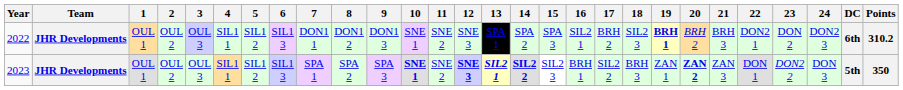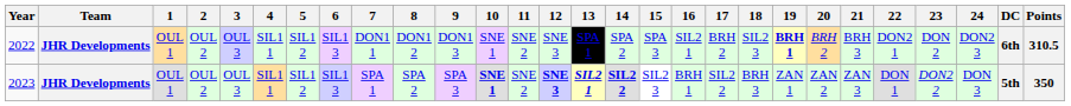 <table class="wikitable" style="text-align:center; font-size:85%">
 <tr>
 <th>Year</th>
 <th>Team</th>
 <th>1</th>
 <th>2</th>
 <th>3</th>
 <th>4</th>
 <th>5</th>
 <th>6</th>
 <th>7</th>
 <th>8</th>
 <th>9</th>
 <th>10</th>
 <th>11</th>
 <th>12</th>
 <th>13</th>
 <th>14</th>
 <th>15</th>
 <th>16</th>
 <th>17</th>
 <th>18</th>
 <th>19</th>
 <th>20</th>
 <th>21</th>
 <th>22</th>
 <th>23</th>
 <th>24</th>
 <th>DC</th>
 <th>Points</th>
 </tr>
 <tr>
 <td><a href='#'>2022</a></td>
 <th nowrap><a href='#'>JHR Developments</a></th>
 <td style="background:#FFDF9F;"><a href='#'>OUL<br>1</a><br></td>
 <td style="background:#DFFFDF;"><a href='#'>OUL<br>2</a><br></td>
 <td style="background:#CFCFFF;"><a href='#'>OUL<br>3</a><br></td>
 <td style="background:#DFFFDF;"><a href='#'>SIL1<br>1</a><br></td>
 <td style="background:#DFFFDF;"><a href='#'>SIL1<br>2</a><br></td>
 <td style="background:#EFCFFF;"><a href='#'>SIL1<br>3</a><br></td>
 <td style="background:#DFFFDF;"><a href='#'>DON1<br>1</a><br></td>
 <td style="background:#DFFFDF;"><a href='#'>DON1<br>2</a><br></td>
 <td style="background:#DFFFDF;"><a href='#'>DON1<br>3</a><br></td>
 <td style="background:#EFCFFF;"><a href='#'>SNE<br>1</a><br></td>
 <td style="background:#DFFFDF;"><a href='#'>SNE<br>2</a><br></td>
 <td style="background:#DFFFDF;"><a href='#'>SNE<br>3</a><br></td>
 <td style="background:#000000;color:#FFFFFF"><a href='#'><span>SPA<br>1</span></a><br></td>
 <td style="background:#DFFFDF;"><a href='#'>SPA<br>2</a><br></td>
 <td style="background:#DFFFDF;"><a href='#'>SPA<br>3</a><br></td>
 <td style="background:#DFFFDF;"><a href='#'>SIL2<br>1</a><br></td>
 <td style="background:#DFFFDF;"><a href='#'>BRH<br>2</a><br></td>
 <td style="background:#DFFFDF;"><a href='#'>SIL2<br>3</a><br></td>
 <td style="background:#FFFFBF;"><strong><a href='#'>BRH<br>1</a></strong><br></td>
 <td style="background:#FFDF9F;"><em><a href='#'>BRH<br>2</a></em><br></td>
 <td style="background:#DFFFDF;"><a href='#'>BRH<br>3</a><br></td>
 <td style="background:#DFFFDF;"><a href='#'>DON2<br>1</a><br></td>
 <td style="background:#DFFFDF;"><a href='#'>DON<br>2</a><br></td>
 <td style="background:#DFFFDF;"><a href='#'>DON2<br>3</a><br></td>
 <th>6th</th>
-<th>310.2</th>
+<th>310.5</th>
 </tr>
 <tr>
 <td><a href='#'>2023</a></td>
 <th nowrap><a href='#'>JHR Developments</a></th>
 <td style="background:#DFDFDF;"><a href='#'>OUL<br>1</a><br></td>
 <td style="background:#DFFFDF;"><a href='#'>OUL<br>2</a><br></td>
 <td style="background:#DFFFDF;"><a href='#'>OUL<br>3</a><br></td>
 <td style="background:#ffdf9f;"><a href='#'>SIL1<br>1</a><br></td>
 <td style="background:#DFFFDF;"><a href='#'>SIL1<br>2</a><br></td>
 <td style="background:#cfcfff;"><a href='#'>SIL1<br>3</a><br></td>
 <td style="background:#efcfff;"><a href='#'>SPA<br>1</a><br></td>
 <td style="background:#dfffdf;"><a href='#'>SPA<br>2</a><br></td>
 <td style="background:#efcfff;"><a href='#'>SPA<br>3</a><br></td>
 <td style="background:#dfdfdf;"><strong><a href='#'>SNE<br>1</a></strong><br></td>
 <td style="background:#dfffdf;"><a href='#'>SNE<br>2</a><br></td>
 <td style="background:#cfcfff;"><strong><a href='#'>SNE<br>3</a><br></strong></td>
 <td style="background:#FFFFBF;"><strong><em><a href='#'>SIL2<br>1</a></em></strong><br></td>
 <td style="background:#DFDFDF;"><strong><a href='#'>SIL2<br>2</a></strong><br></td>
 <td style="background:#FFFFFF;"><a href='#'>SIL2<br>3</a><br></td>
 <td style="background:#DFFFDF;"><a href='#'>BRH<br>1</a><br></td>
 <td style="background:#DFFFDF;"><a href='#'>SIL2<br>2</a><br></td>
 <td style="background:#DFFFDF;"><a href='#'>BRH<br>3</a><br></td>
 <td style="background:#DFFFDF;"><a href='#'>ZAN<br>1</a><br></td>
-<td style="background:#DFFFDF;"><strong><a href='#'>ZAN<br>2</a><br></strong></td>
+<td style="background:#DFFFDF;"><a href='#'>ZAN<br>2</a><br></td>
 <td style="background:#DFFFDF;"><a href='#'>ZAN<br>3</a><br></td>
 <td style="background:#DFDFDF;"><a href='#'>DON<br>1</a><br></td>
 <td style="background:#DFFFDF;"><em><a href='#'>DON2<br>2</a></em><br></td>
 <td style="background:#DFFFDF;"><a href='#'>DON<br>3</a><br></td>
 <th>5th</th>
 <th>350</th>
 </tr>
 </table>
